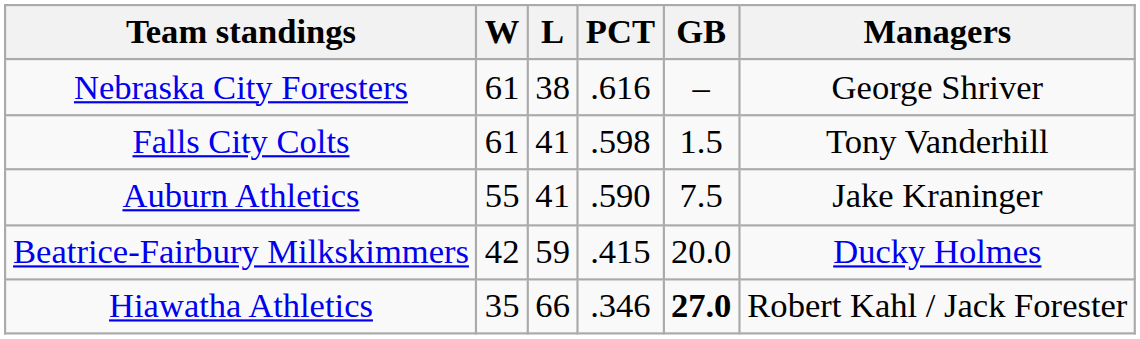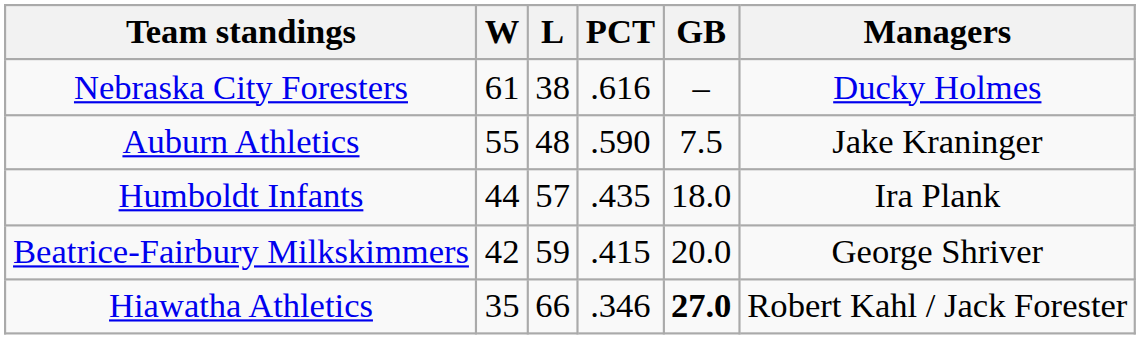 <table class="wikitable">
 <tr>
 <th>Team standings</th>
 <th>W</th>
 <th>L</th>
 <th>PCT</th>
 <th>GB</th>
 <th>Managers</th>
 </tr>
 <tr align=center>
 <td><a href='#'>Nebraska City Foresters</a></td>
 <td>61</td>
 <td>38</td>
 <td>.616</td>
 <td>–</td>
-<td>George Shriver</td>
-</tr>
-<tr align=center>
-<td><a href='#'>Falls City Colts</a></td>
-<td>61</td>
-<td>41</td>
-<td>.598</td>
-<td>1.5</td>
-<td>Tony Vanderhill</td>
+<td><a href='#'>Ducky Holmes</a></td>
 </tr>
 <tr align=center>
 <td><a href='#'>Auburn Athletics</a></td>
 <td>55</td>
-<td>41</td>
+<td>48</td>
 <td>.590</td>
 <td>7.5</td>
 <td>Jake Kraninger</td>
+</tr>
+<tr align=center>
+<td><a href='#'>Humboldt Infants</a></td>
+<td>44</td>
+<td>57</td>
+<td>.435</td>
+<td>18.0</td>
+<td>Ira Plank</td>
 </tr>
 <tr align=center>
 <td><a href='#'>Beatrice-Fairbury Milkskimmers</a></td>
 <td>42</td>
 <td>59</td>
 <td>.415</td>
 <td>20.0</td>
-<td><a href='#'>Ducky Holmes</a></td>
+<td>George Shriver</td>
 </tr>
 <tr align=center>
 <td><a href='#'>Hiawatha Athletics</a></td>
 <td>35</td>
 <td>66</td>
 <td>.346</td>
 <td><strong>27.0</strong></td>
 <td>Robert Kahl / Jack Forester</td>
 </tr>
 </table>
